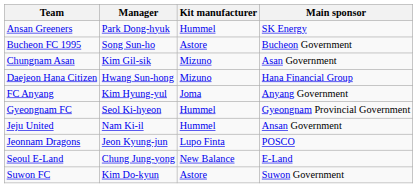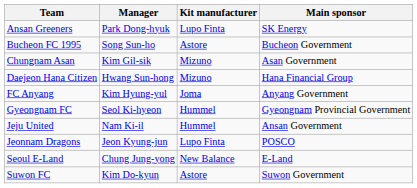 <table class="wikitable sortable" style="text-align: left;">
 <tr>
 <th>Team</th>
 <th>Manager</th>
 <th>Kit manufacturer</th>
 <th>Main sponsor</th>
 </tr>
 <tr>
 <td><a href='#'>Ansan Greeners</a></td>
 <td> <a href='#'>Park Dong-hyuk</a></td>
-<td><a href='#'>Hummel</a></td>
+<td><a href='#'>Lupo Finta</a></td>
 <td><a href='#'>SK Energy</a></td>
 </tr>
 <tr>
 <td><a href='#'>Bucheon FC 1995</a></td>
 <td> <a href='#'>Song Sun-ho</a></td>
 <td><a href='#'>Astore</a></td>
 <td><a href='#'>Bucheon</a> Government</td>
 </tr>
 <tr>
 <td><a href='#'>Chungnam Asan</a></td>
 <td> <a href='#'>Kim Gil-sik</a></td>
 <td><a href='#'>Mizuno</a></td>
 <td><a href='#'>Asan</a> Government</td>
 </tr>
 <tr>
 <td><a href='#'>Daejeon Hana Citizen</a></td>
 <td> <a href='#'>Hwang Sun-hong</a></td>
 <td><a href='#'>Mizuno</a></td>
 <td><a href='#'>Hana Financial Group</a></td>
 </tr>
 <tr>
 <td><a href='#'>FC Anyang</a></td>
 <td> <a href='#'>Kim Hyung-yul</a></td>
 <td><a href='#'>Joma</a></td>
 <td><a href='#'>Anyang</a> Government</td>
 </tr>
 <tr>
 <td><a href='#'>Gyeongnam FC</a></td>
 <td> <a href='#'>Seol Ki-hyeon</a></td>
 <td><a href='#'>Hummel</a></td>
 <td><a href='#'>Gyeongnam</a> Provincial Government</td>
 </tr>
 <tr>
 <td><a href='#'>Jeju United</a></td>
 <td> <a href='#'>Nam Ki-il</a></td>
 <td><a href='#'>Hummel</a></td>
 <td><a href='#'>Ansan</a> Government</td>
 </tr>
 <tr>
 <td><a href='#'>Jeonnam Dragons</a></td>
 <td> <a href='#'>Jeon Kyung-jun</a></td>
 <td><a href='#'>Lupo Finta</a></td>
 <td><a href='#'>POSCO</a></td>
 </tr>
 <tr>
 <td><a href='#'>Seoul E-Land</a></td>
 <td> <a href='#'>Chung Jung-yong</a></td>
 <td><a href='#'>New Balance</a></td>
 <td><a href='#'>E-Land</a></td>
 </tr>
 <tr>
 <td><a href='#'>Suwon FC</a></td>
 <td> <a href='#'>Kim Do-kyun</a></td>
 <td><a href='#'>Astore</a></td>
 <td><a href='#'>Suwon</a> Government</td>
 </tr>
 </table>
